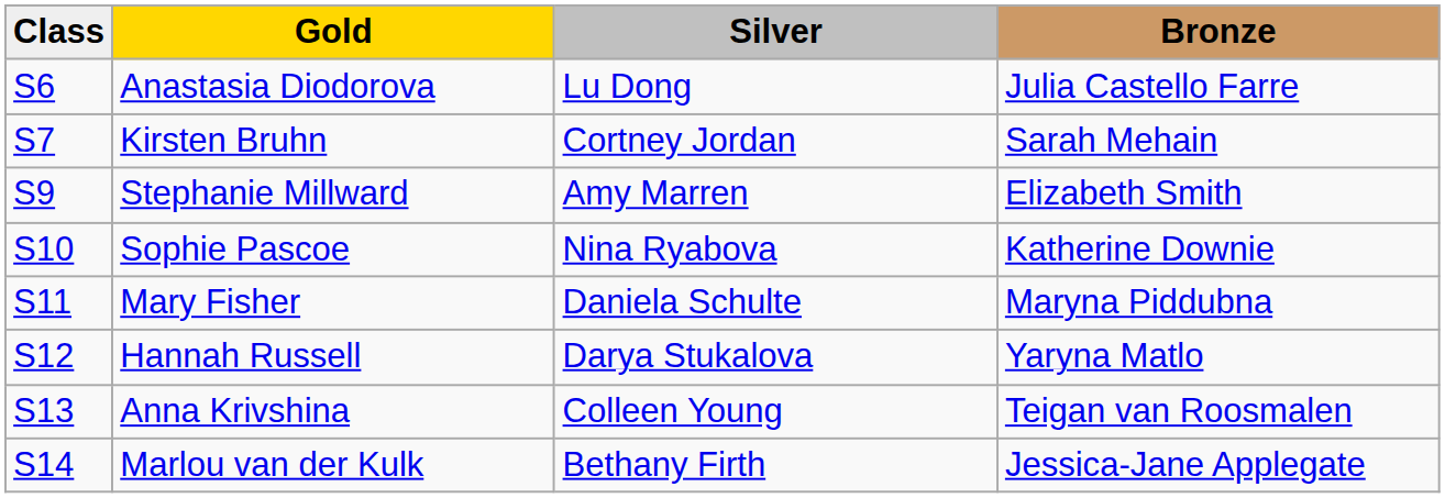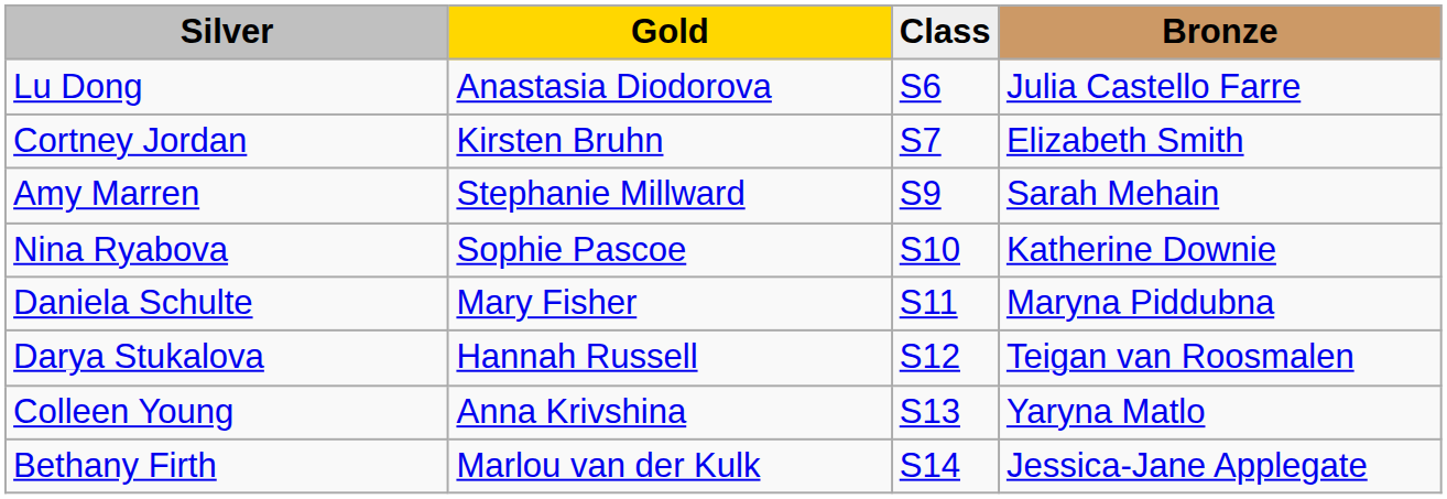 <table class="wikitable" style="text-align:left">
 <tr align="center">
+<td width=200 bgcolor=silver><strong>Silver</strong></td>
+<td width=200 bgcolor=gold><strong>Gold</strong></td>
 <td bgcolor=efefef><strong>Class</strong></td>
-<td width=200 bgcolor=gold><strong>Gold</strong></td>
-<td width=200 bgcolor=silver><strong>Silver</strong></td>
 <td width=200 bgcolor=CC9966><strong>Bronze</strong></td>
 </tr>
 <tr>
+<td><a href='#'>Lu Dong</a><br></td>
+<td><a href='#'>Anastasia Diodorova</a><br></td>
 <td><a href='#'>S6</a></td>
-<td><a href='#'>Anastasia Diodorova</a><br></td>
-<td><a href='#'>Lu Dong</a><br></td>
 <td><a href='#'>Julia Castello Farre</a><br></td>
 </tr>
 <tr>
+<td><a href='#'>Cortney Jordan</a><br></td>
+<td><a href='#'>Kirsten Bruhn</a><br></td>
 <td><a href='#'>S7</a></td>
-<td><a href='#'>Kirsten Bruhn</a><br></td>
-<td><a href='#'>Cortney Jordan</a><br></td>
+<td><a href='#'>Elizabeth Smith</a><br></td>
+</tr>
+<tr>
+<td><a href='#'>Amy Marren</a><br></td>
+<td><a href='#'>Stephanie Millward</a><br></td>
+<td><a href='#'>S9</a></td>
 <td><a href='#'>Sarah Mehain</a><br></td>
 </tr>
 <tr>
-<td><a href='#'>S9</a></td>
-<td><a href='#'>Stephanie Millward</a><br></td>
-<td><a href='#'>Amy Marren</a><br></td>
-<td><a href='#'>Elizabeth Smith</a><br></td>
-</tr>
-<tr>
+<td><a href='#'>Nina Ryabova</a><br></td>
+<td><a href='#'>Sophie Pascoe</a><br></td>
 <td><a href='#'>S10</a></td>
-<td><a href='#'>Sophie Pascoe</a><br></td>
-<td><a href='#'>Nina Ryabova</a><br></td>
 <td><a href='#'>Katherine Downie</a><br></td>
 </tr>
 <tr>
+<td><a href='#'>Daniela Schulte</a><br></td>
+<td><a href='#'>Mary Fisher</a><br></td>
 <td><a href='#'>S11</a></td>
-<td><a href='#'>Mary Fisher</a><br></td>
-<td><a href='#'>Daniela Schulte</a><br></td>
 <td><a href='#'>Maryna Piddubna</a><br></td>
 </tr>
 <tr>
+<td><a href='#'>Darya Stukalova</a><br></td>
+<td><a href='#'>Hannah Russell</a><br></td>
 <td><a href='#'>S12</a></td>
-<td><a href='#'>Hannah Russell</a><br></td>
-<td><a href='#'>Darya Stukalova</a><br></td>
+<td><a href='#'>Teigan van Roosmalen</a><br></td>
+</tr>
+<tr>
+<td><a href='#'>Colleen Young</a><br></td>
+<td><a href='#'>Anna Krivshina</a><br></td>
+<td><a href='#'>S13</a></td>
 <td><a href='#'>Yaryna Matlo</a><br></td>
 </tr>
 <tr>
-<td><a href='#'>S13</a></td>
-<td><a href='#'>Anna Krivshina</a><br></td>
-<td><a href='#'>Colleen Young</a><br></td>
-<td><a href='#'>Teigan van Roosmalen</a><br></td>
-</tr>
-<tr>
+<td><a href='#'>Bethany Firth</a><br></td>
+<td><a href='#'>Marlou van der Kulk</a><br></td>
 <td><a href='#'>S14</a></td>
-<td><a href='#'>Marlou van der Kulk</a><br></td>
-<td><a href='#'>Bethany Firth</a><br></td>
 <td><a href='#'>Jessica-Jane Applegate</a><br></td>
 </tr>
 </table>
